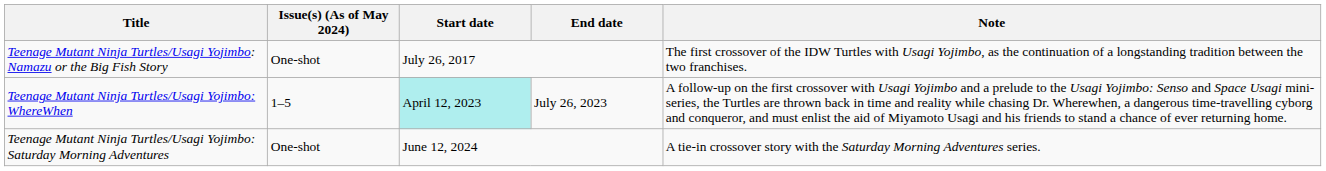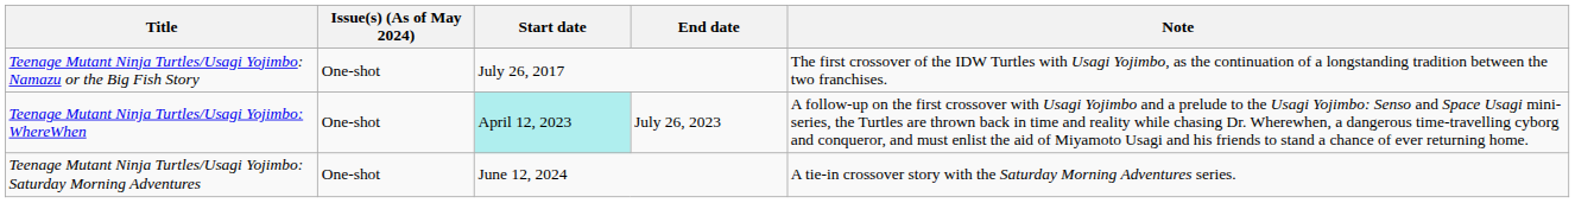 <table class="wikitable" width="99%">
 <tr>
 <th scope="col" width="10%" align="center">Title</th>
 <th scope="col" width="5%" align="center">Issue(s) (As of May 2024)</th>
 <th scope="col" width="5%" align="center">Start date</th>
 <th scope="col" width="5%" align="center">End date</th>
 <th scope="col" width="25%" align="center">Note</th>
 </tr>
 <tr>
 <td><em><a href='#'>Teenage Mutant Ninja Turtles/Usagi Yojimbo</a>: <a href='#'>Namazu</a> or the Big Fish Story</em></td>
 <td>One-shot</td>
 <td colspan="2">July 26, 2017</td>
 <td>The first crossover of the IDW Turtles with <em>Usagi Yojimbo</em>, as the continuation of a longstanding tradition between the two franchises.</td>
 </tr>
 <tr>
 <td><em><a href='#'>Teenage Mutant Ninja Turtles/Usagi Yojimbo: WhereWhen</a></em></td>
-<td>1–5</td>
+<td>One-shot</td>
 <td style="background: paleturquoise;">April 12, 2023</td>
 <td>July 26, 2023</td>
 <td>A follow-up on the first crossover with <em>Usagi Yojimbo</em> and a prelude to the <em>Usagi Yojimbo: Senso</em> and <em>Space Usagi</em> mini-series, the Turtles are thrown back in time and reality while chasing Dr. Wherewhen, a dangerous time-travelling cyborg and conqueror, and must enlist the aid of Miyamoto Usagi and his friends to stand a chance of ever returning home.</td>
 </tr>
 <tr>
 <td><em>Teenage Mutant Ninja Turtles/Usagi Yojimbo: Saturday Morning Adventures</em></td>
 <td>One-shot</td>
 <td colspan="2">June 12, 2024</td>
 <td>A tie-in crossover story with the <em>Saturday Morning Adventures</em> series.</td>
 </tr>
 </table>
